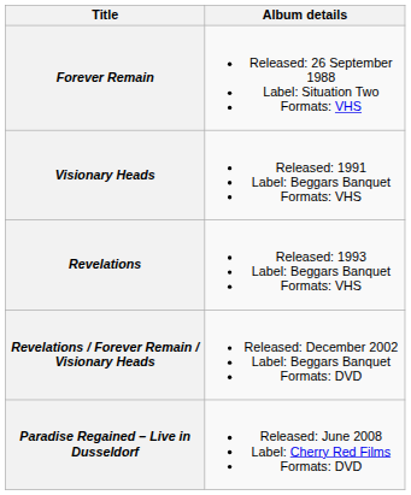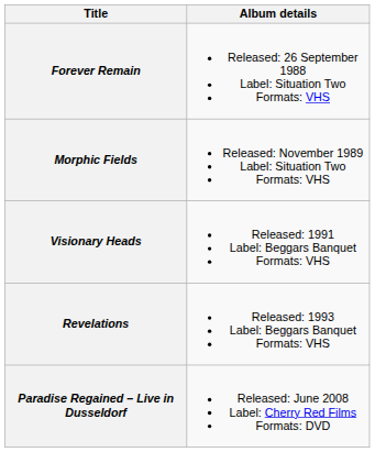 <table class="wikitable plainrowheaders" style="text-align:center;">
 <tr>
 <th scope="col" style="width:15em;">Title</th>
 <th scope="col" style="width:15em;">Album details</th>
 </tr>
 <tr>
 <th scope="row"><em>Forever Remain</em></th>
 <td><br><ul><li>Released: 26 September 1988</li><li>Label: Situation Two</li><li>Formats: <a href='#'>VHS</a></li></ul></td>
 </tr>
 <tr>
+<th scope="row"><em>Morphic Fields</em></th>
+<td><br><ul><li>Released: November 1989</li><li>Label: Situation Two</li><li>Formats: VHS</li></ul></td>
+</tr>
+<tr>
 <th scope="row"><em>Visionary Heads</em></th>
 <td><br><ul><li>Released: 1991</li><li>Label: Beggars Banquet</li><li>Formats: VHS</li></ul></td>
 </tr>
 <tr>
 <th scope="row"><em>Revelations</em></th>
 <td><br><ul><li>Released: 1993</li><li>Label: Beggars Banquet</li><li>Formats: VHS</li></ul></td>
 </tr>
 <tr>
-<th scope="row"><em>Revelations / Forever Remain / Visionary Heads</em></th>
-<td><br><ul><li>Released: December 2002</li><li>Label: Beggars Banquet</li><li>Formats: DVD</li></ul></td>
-</tr>
-<tr>
 <th scope="row"><em>Paradise Regained – Live in Dusseldorf</em></th>
 <td><br><ul><li>Released: June 2008</li><li>Label: <a href='#'>Cherry Red Films</a></li><li>Formats: DVD</li></ul></td>
 </tr>
 </table>
